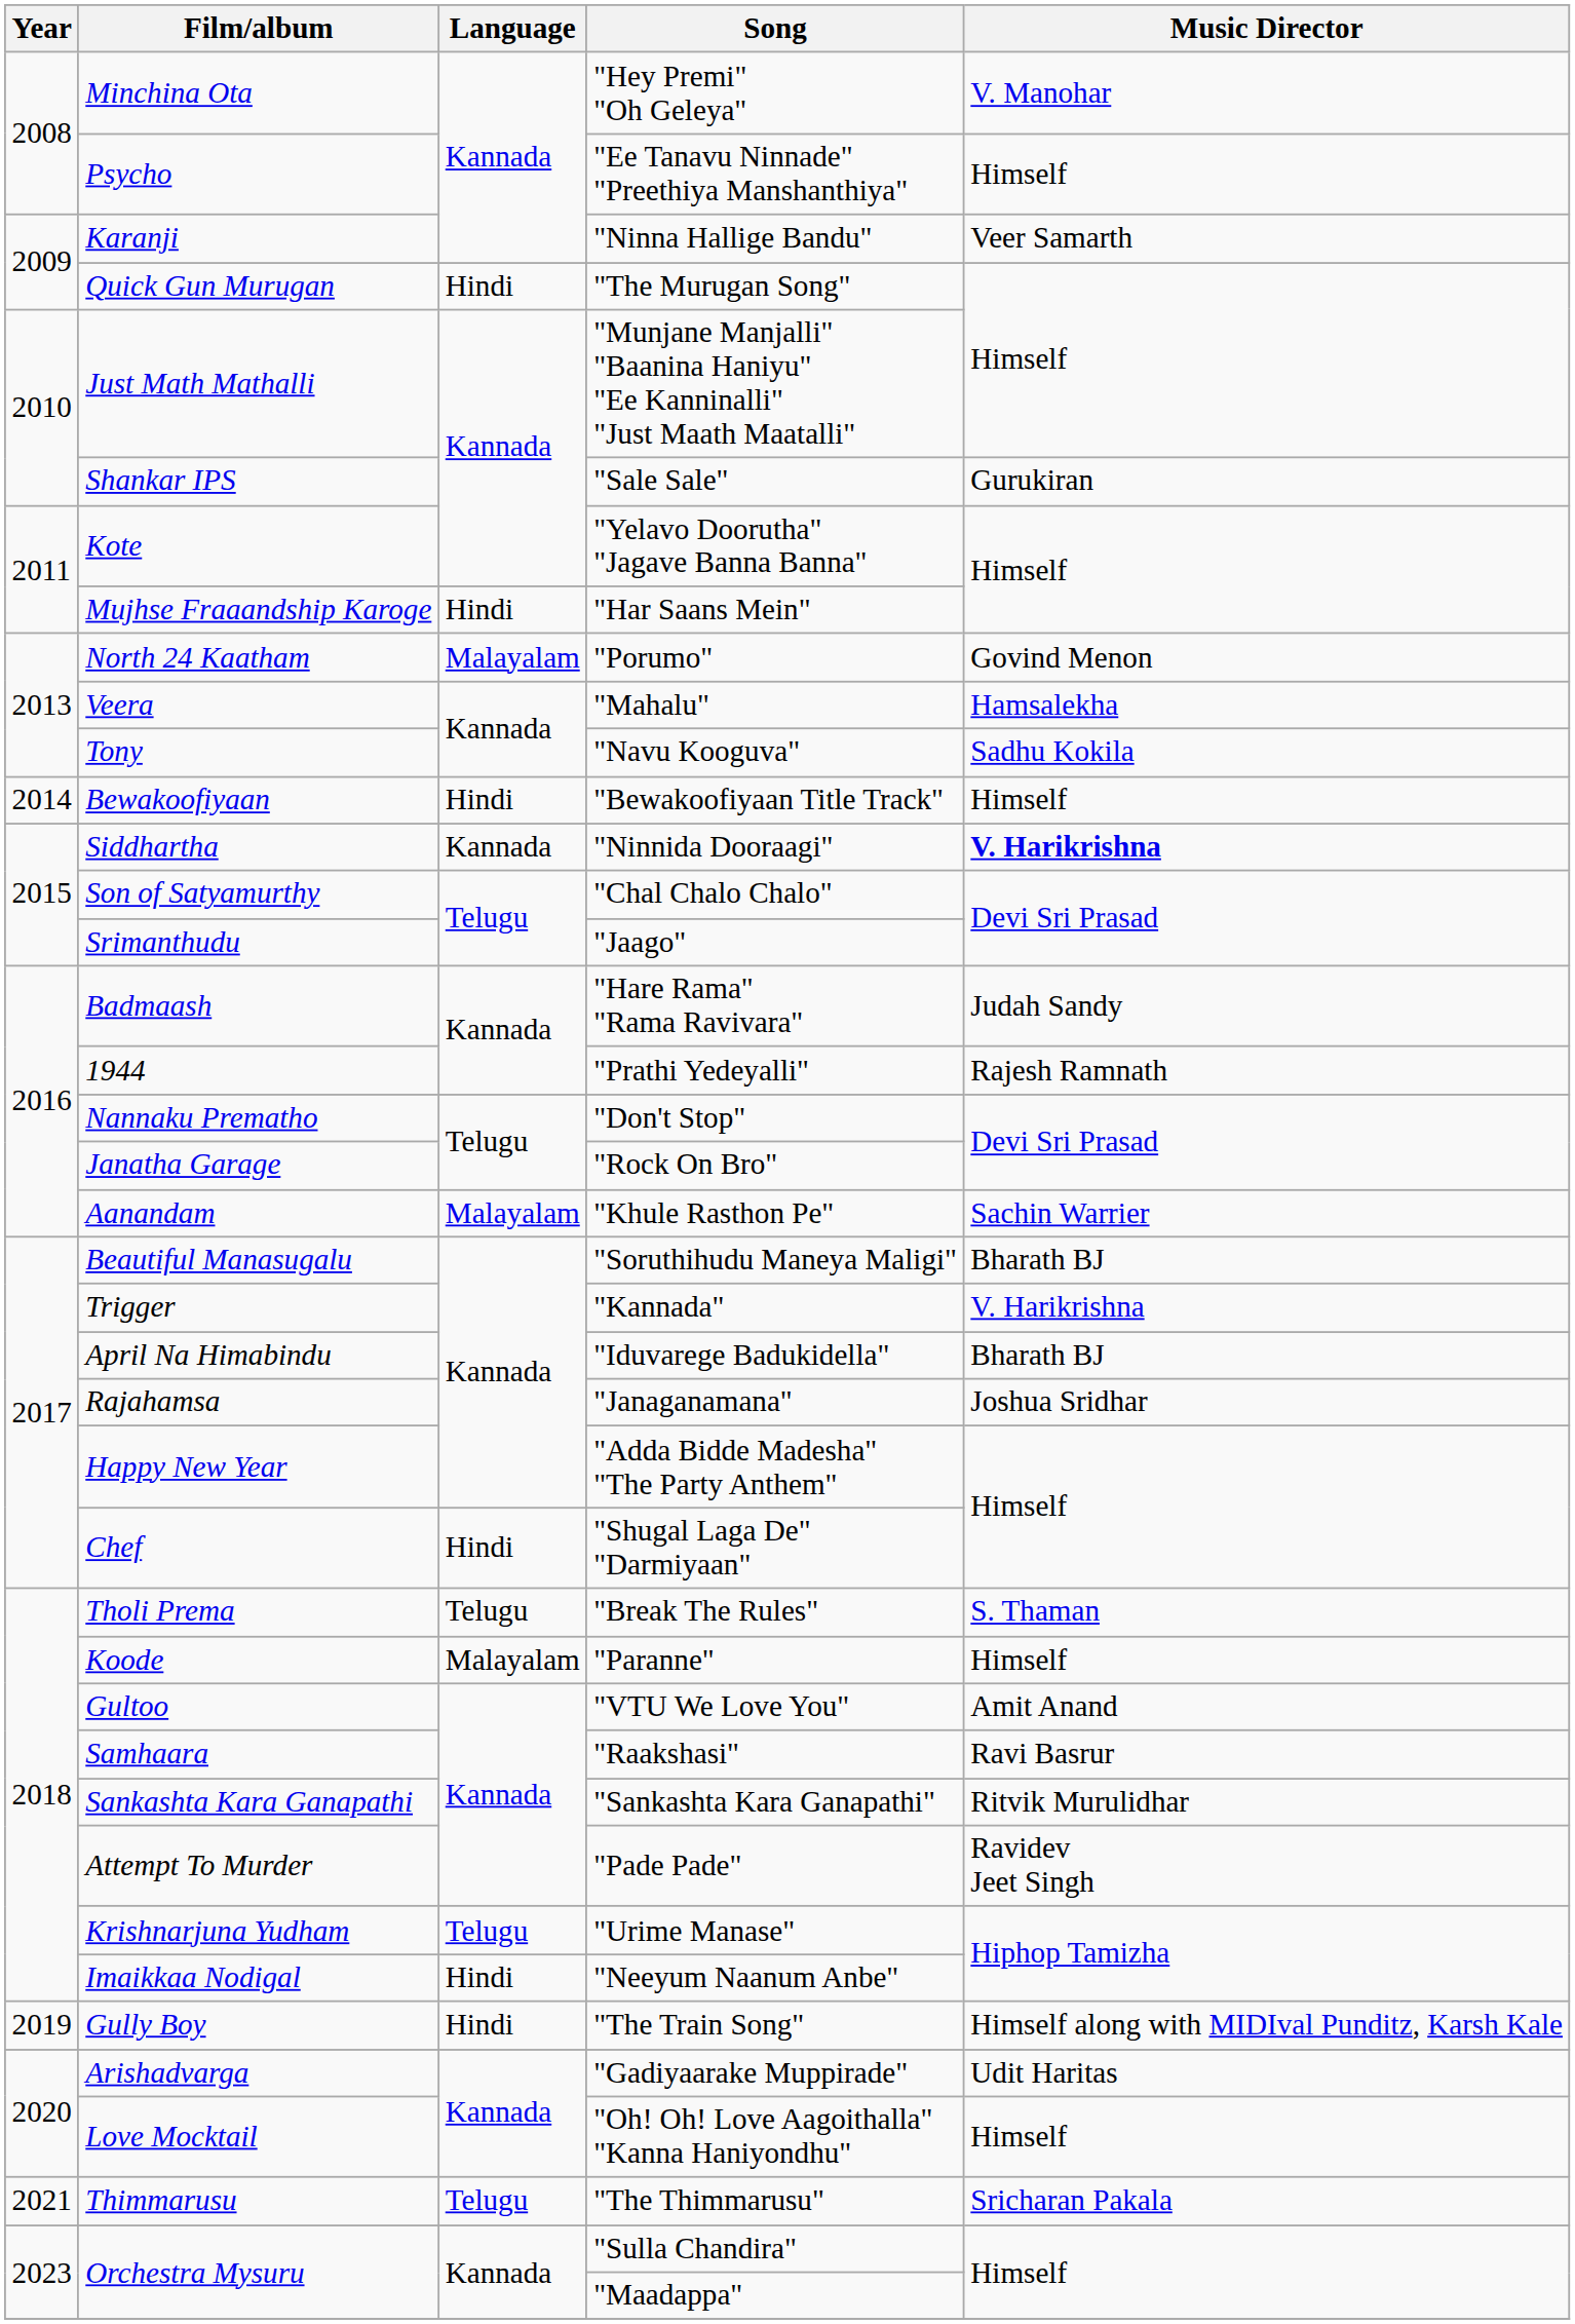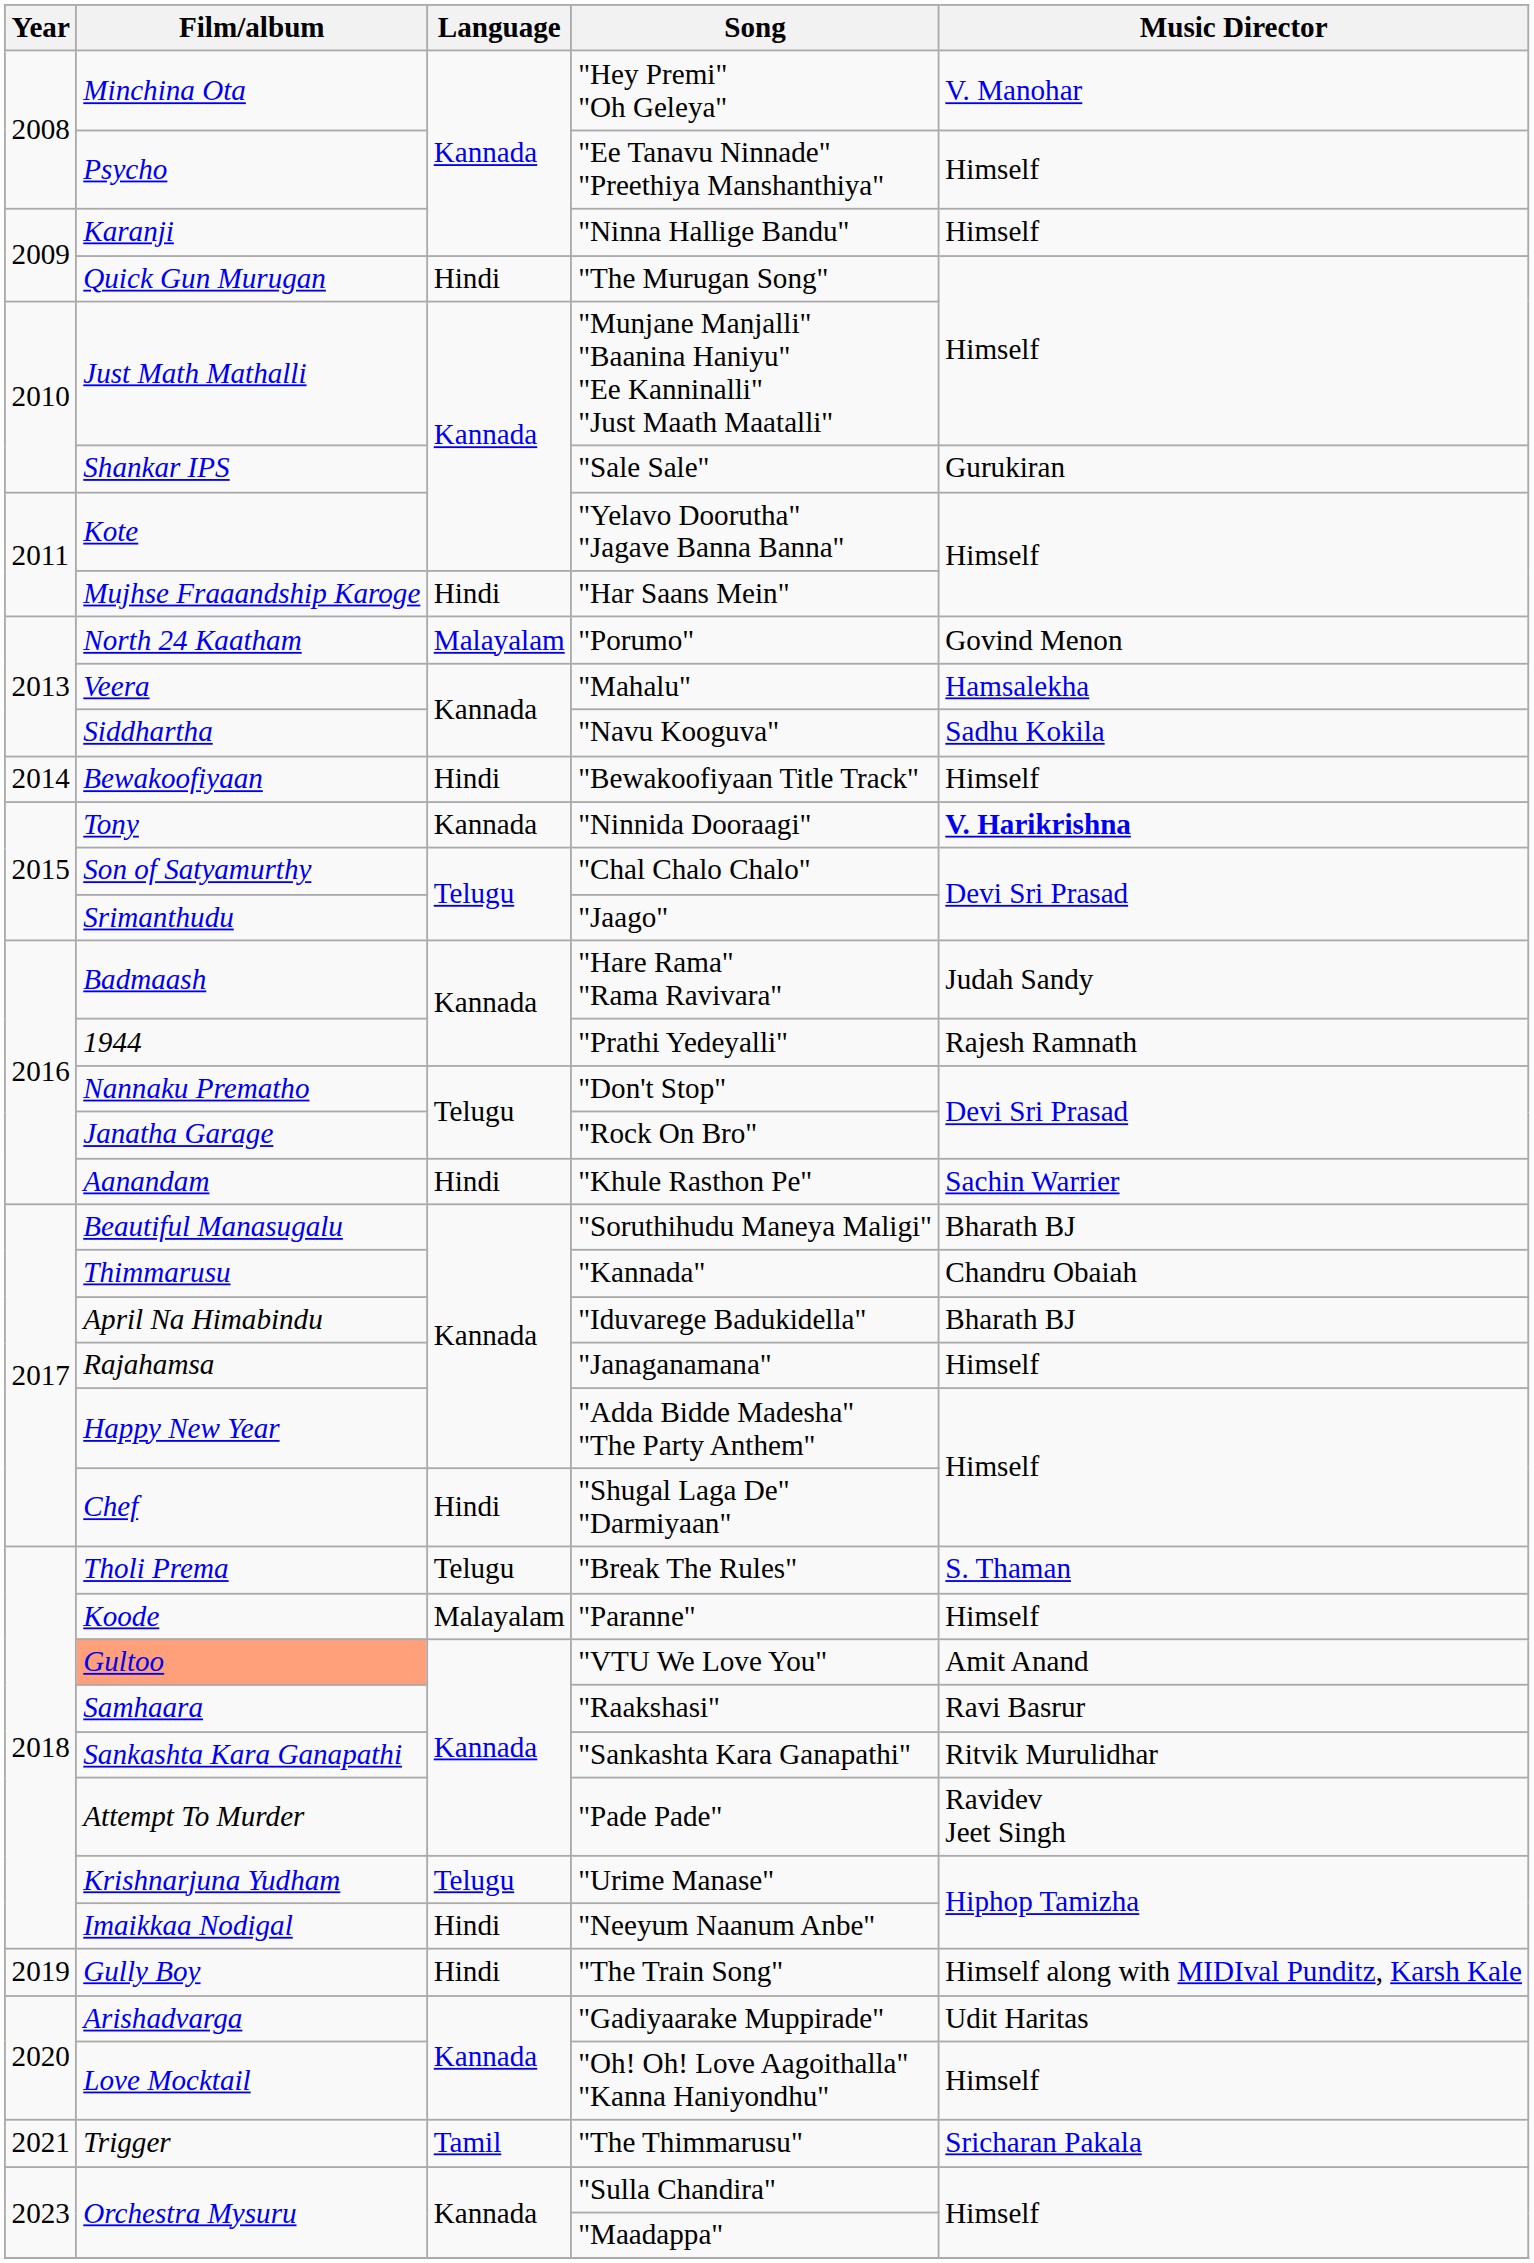 <table class="wikitable">
 <tr>
 <th>Year</th>
 <th>Film/album</th>
 <th>Language</th>
 <th>Song</th>
 <th>Music Director</th>
 </tr>
 <tr>
 <td rowspan=2>2008</td>
 <td><em><a href='#'>Minchina Ota</a></em></td>
 <td rowspan=3><a href='#'>Kannada</a></td>
 <td>"Hey Premi"<br>"Oh Geleya"</td>
 <td><a href='#'>V. Manohar</a></td>
 </tr>
 <tr>
 <td><em><a href='#'>Psycho</a></em></td>
 <td>"Ee Tanavu Ninnade"<br>"Preethiya Manshanthiya"</td>
 <td>Himself</td>
 </tr>
 <tr>
 <td rowspan=2>2009</td>
 <td><em><a href='#'>Karanji</a></em></td>
 <td>"Ninna Hallige Bandu"</td>
-<td>Veer Samarth</td>
+<td>Himself</td>
 </tr>
 <tr>
 <td><em><a href='#'>Quick Gun Murugan</a></em></td>
 <td>Hindi</td>
 <td>"The Murugan Song"</td>
 <td rowspan=2>Himself</td>
 </tr>
 <tr>
 <td rowspan=2>2010</td>
 <td><em><a href='#'>Just Math Mathalli</a></em></td>
 <td rowspan=3><a href='#'>Kannada</a></td>
 <td>"Munjane Manjalli"<br>"Baanina Haniyu"<br>"Ee Kanninalli"<br>"Just Maath Maatalli"</td>
 </tr>
 <tr>
 <td><em><a href='#'>Shankar IPS</a></em></td>
 <td>"Sale Sale"</td>
 <td>Gurukiran</td>
 </tr>
 <tr>
 <td rowspan=2>2011</td>
 <td><em><a href='#'>Kote</a></em></td>
 <td>"Yelavo Doorutha"<br>"Jagave Banna Banna"</td>
 <td rowspan=2>Himself</td>
 </tr>
 <tr>
 <td><em><a href='#'>Mujhse Fraaandship Karoge</a></em></td>
 <td>Hindi</td>
 <td>"Har Saans Mein"</td>
 </tr>
 <tr>
 <td rowspan=3>2013</td>
 <td><em><a href='#'>North 24 Kaatham</a></em></td>
 <td><a href='#'>Malayalam</a></td>
 <td>"Porumo"</td>
 <td>Govind Menon</td>
 </tr>
 <tr>
 <td><em><a href='#'>Veera</a></em></td>
 <td rowspan=2>Kannada</td>
 <td>"Mahalu"</td>
 <td><a href='#'>Hamsalekha</a></td>
 </tr>
 <tr>
-<td><em><a href='#'>Tony</a></em></td>
+<td><em><a href='#'>Siddhartha</a></em></td>
 <td>"Navu Kooguva"</td>
 <td><a href='#'>Sadhu Kokila</a></td>
 </tr>
 <tr>
 <td>2014</td>
 <td><em><a href='#'>Bewakoofiyaan</a></em></td>
 <td>Hindi</td>
 <td>"Bewakoofiyaan Title Track"</td>
 <td>Himself</td>
 </tr>
 <tr>
 <td rowspan=3>2015</td>
-<td><em><a href='#'>Siddhartha</a></em></td>
+<td><em><a href='#'>Tony</a></em></td>
 <td>Kannada</td>
 <td>"Ninnida Dooraagi"</td>
 <td><strong><a href='#'>V. Harikrishna</a></strong></td>
 </tr>
 <tr>
 <td><em><a href='#'>Son of Satyamurthy</a></em></td>
 <td rowspan=2><a href='#'>Telugu</a></td>
 <td>"Chal Chalo Chalo"</td>
 <td rowspan=2><a href='#'>Devi Sri Prasad</a></td>
 </tr>
 <tr>
 <td><em><a href='#'>Srimanthudu</a></em></td>
 <td>"Jaago"</td>
 </tr>
 <tr>
 <td rowspan=5>2016</td>
 <td><em><a href='#'>Badmaash</a></em></td>
 <td rowspan=2>Kannada</td>
 <td>"Hare Rama" <br> "Rama Ravivara"</td>
 <td>Judah Sandy</td>
 </tr>
 <tr>
 <td><em>1944</em></td>
 <td>"Prathi Yedeyalli"</td>
 <td>Rajesh Ramnath</td>
 </tr>
 <tr>
 <td><em><a href='#'>Nannaku Prematho</a></em></td>
 <td rowspan=2>Telugu</td>
 <td>"Don't Stop"</td>
 <td rowspan=2><a href='#'>Devi Sri Prasad</a></td>
 </tr>
 <tr>
 <td><em><a href='#'>Janatha Garage</a></em></td>
 <td>"Rock On Bro"</td>
 </tr>
 <tr>
 <td><em><a href='#'>Aanandam</a></em></td>
-<td><a href='#'>Malayalam</a></td>
+<td>Hindi</td>
 <td>"Khule Rasthon Pe"</td>
 <td><a href='#'>Sachin Warrier</a></td>
 </tr>
 <tr>
 <td rowspan=6>2017</td>
 <td><em><a href='#'>Beautiful Manasugalu</a></em></td>
 <td rowspan=5>Kannada</td>
 <td>"Soruthihudu Maneya Maligi"</td>
 <td>Bharath BJ</td>
 </tr>
 <tr>
-<td><em>Trigger</em></td>
+<td><em><a href='#'>Thimmarusu</a></em></td>
 <td>"Kannada"</td>
-<td><a href='#'>V. Harikrishna</a></td>
+<td>Chandru Obaiah</td>
 </tr>
 <tr>
 <td><em>April Na Himabindu</em></td>
 <td>"Iduvarege Badukidella"</td>
 <td>Bharath BJ</td>
 </tr>
 <tr>
 <td><em>Rajahamsa</em></td>
 <td>"Janaganamana"</td>
-<td>Joshua Sridhar</td>
+<td>Himself</td>
 </tr>
 <tr>
 <td><em><a href='#'>Happy New Year</a></em></td>
 <td>"Adda Bidde Madesha" <br> "The Party Anthem"</td>
 <td rowspan=2>Himself</td>
 </tr>
 <tr>
 <td><em><a href='#'>Chef</a></em></td>
 <td>Hindi</td>
 <td>"Shugal Laga De" <br> "Darmiyaan"</td>
 </tr>
 <tr>
 <td rowspan=8>2018</td>
 <td><em><a href='#'>Tholi Prema</a></em></td>
 <td>Telugu</td>
 <td>"Break The Rules"</td>
 <td><a href='#'>S. Thaman</a></td>
 </tr>
 <tr>
 <td><em><a href='#'>Koode</a></em></td>
 <td>Malayalam</td>
 <td>"Paranne"</td>
 <td>Himself</td>
 </tr>
 <tr>
-<td><em><a href='#'>Gultoo</a></em></td>
+<td style="background: lightsalmon;"><em><a href='#'>Gultoo</a></em></td>
 <td rowspan=4><a href='#'>Kannada</a></td>
 <td>"VTU We Love You"</td>
 <td>Amit Anand</td>
 </tr>
 <tr>
 <td><em><a href='#'>Samhaara</a></em></td>
 <td>"Raakshasi"</td>
 <td>Ravi Basrur</td>
 </tr>
 <tr>
 <td><em><a href='#'>Sankashta Kara Ganapathi</a></em></td>
 <td>"Sankashta Kara Ganapathi"</td>
 <td>Ritvik Murulidhar</td>
 </tr>
 <tr>
 <td><em>Attempt To Murder</em></td>
 <td>"Pade Pade"</td>
 <td>Ravidev <br> Jeet Singh</td>
 </tr>
 <tr>
 <td><em><a href='#'>Krishnarjuna Yudham</a></em></td>
 <td><a href='#'>Telugu</a></td>
 <td>"Urime Manase"</td>
 <td rowspan=2><a href='#'>Hiphop Tamizha</a></td>
 </tr>
 <tr>
 <td><em><a href='#'>Imaikkaa Nodigal</a></em></td>
 <td>Hindi</td>
 <td>"Neeyum Naanum Anbe"</td>
 </tr>
 <tr>
 <td>2019</td>
 <td><em><a href='#'>Gully Boy</a></em></td>
 <td>Hindi</td>
 <td>"The Train Song"</td>
 <td>Himself along with <a href='#'>MIDIval Punditz</a>, <a href='#'>Karsh Kale</a></td>
 </tr>
 <tr>
 <td rowspan=2>2020</td>
 <td><em><a href='#'>Arishadvarga</a></em></td>
 <td rowspan=2><a href='#'>Kannada</a></td>
 <td>"Gadiyaarake Muppirade"</td>
 <td>Udit Haritas</td>
 </tr>
 <tr>
 <td><em><a href='#'>Love Mocktail</a></em></td>
 <td>"Oh! Oh! Love Aagoithalla" <br> "Kanna Haniyondhu"</td>
 <td>Himself</td>
 </tr>
 <tr>
 <td>2021</td>
-<td><em><a href='#'>Thimmarusu</a></em></td>
-<td><a href='#'>Telugu</a></td>
+<td><em>Trigger</em></td>
+<td><a href='#'>Tamil</a></td>
 <td>"The Thimmarusu"</td>
 <td><a href='#'>Sricharan Pakala</a></td>
 </tr>
 <tr>
 <td rowspan=2>2023</td>
 <td rowspan="2"><em><a href='#'>Orchestra Mysuru</a></em></td>
 <td rowspan=2>Kannada</td>
 <td>"Sulla Chandira"</td>
 <td rowspan="2">Himself</td>
 </tr>
 <tr>
 <td>"Maadappa"</td>
 </tr>
 <tr>
 </tr>
 </table>
